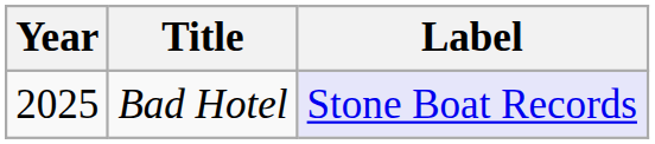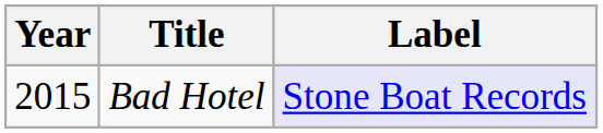 <table class="wikitable" border="1">
 <tr>
 <th><strong>Year</strong></th>
 <th><strong>Title</strong></th>
 <th><strong>Label</strong></th>
 </tr>
 <tr>
-<td>2025</td>
+<td>2015</td>
 <td><em>Bad Hotel</em></td>
 <td style="background: lavender;"><a href='#'>Stone Boat Records</a></td>
 </tr>
 </table>
